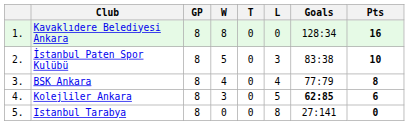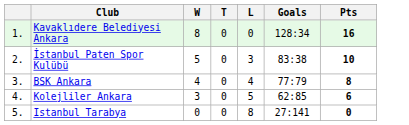 <table class="wikitable">
 <tr>
 <th width="30"></th>
 <th width="200">Club</th>
-<th width="30">GP</th>
 <th width="30">W</th>
 <th width="30">T</th>
 <th width="30">L</th>
 <th width="70">Goals</th>
 <th width="70">Pts</th>
 </tr>
 <tr bgcolor="#e6fae6" align="center">
 <td>1.</td>
 <td align="left"><a href='#'>Kavaklıdere Belediyesi Ankara</a></td>
 <td>8</td>
-<td>8</td>
 <td>0</td>
 <td>0</td>
 <td>128:34</td>
 <td><strong>16</strong></td>
 </tr>
 <tr bgcolor="#FFFFFF" align="center">
 <td>2.</td>
 <td align="left"><a href='#'>İstanbul Paten Spor Kulübü</a></td>
-<td>8</td>
 <td>5</td>
 <td>0</td>
 <td>3</td>
 <td>83:38</td>
 <td><strong>10</strong></td>
 </tr>
 <tr bgcolor="#FFFFFF" align="center">
 <td>3.</td>
 <td align="left"><a href='#'>BSK Ankara</a></td>
-<td>8</td>
 <td>4</td>
 <td>0</td>
 <td>4</td>
 <td>77:79</td>
 <td><strong>8</strong></td>
 </tr>
 <tr bgcolor="#FFFFFF" align="center">
 <td>4.</td>
 <td align="left"><a href='#'>Kolejliler Ankara</a></td>
-<td>8</td>
 <td>3</td>
 <td>0</td>
 <td>5</td>
-<td><strong>62:85</strong></td>
+<td>62:85</td>
 <td><strong>6</strong></td>
 </tr>
 <tr bgcolor="#FFFFFF" align="center">
 <td>5.</td>
 <td align="left"><a href='#'>Istanbul Tarabya</a></td>
-<td>8</td>
 <td>0</td>
 <td>0</td>
 <td>8</td>
 <td>27:141</td>
 <td><strong>0</strong></td>
 </tr>
 </table>
